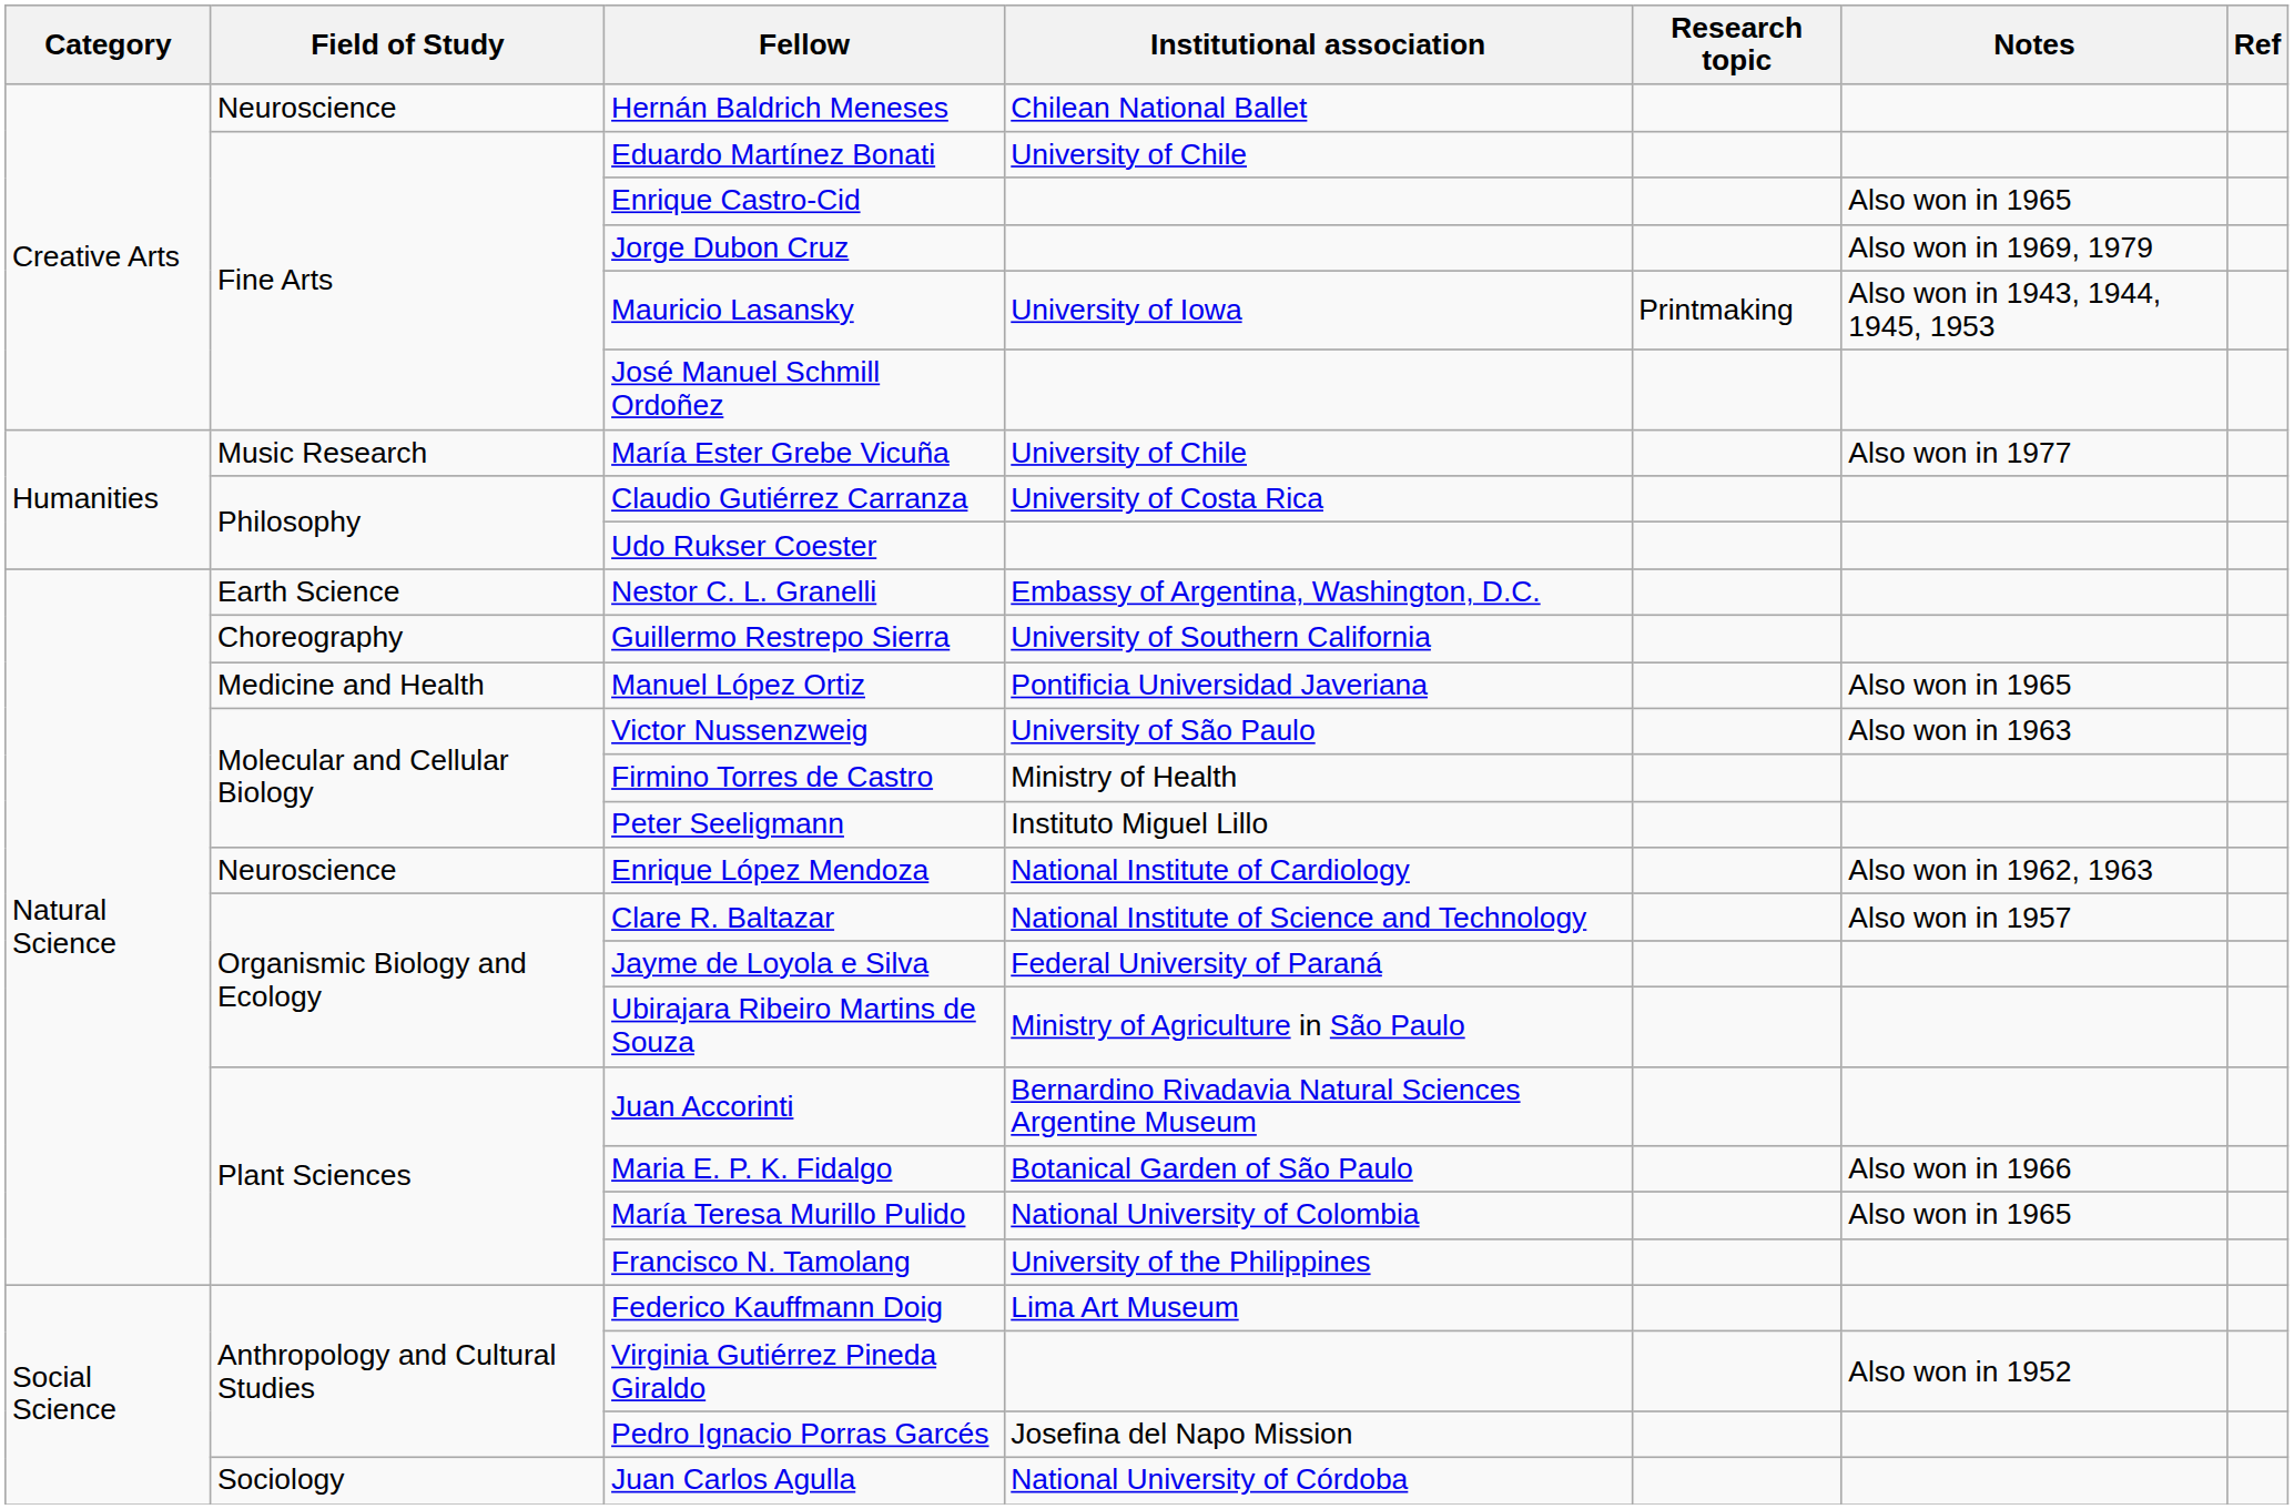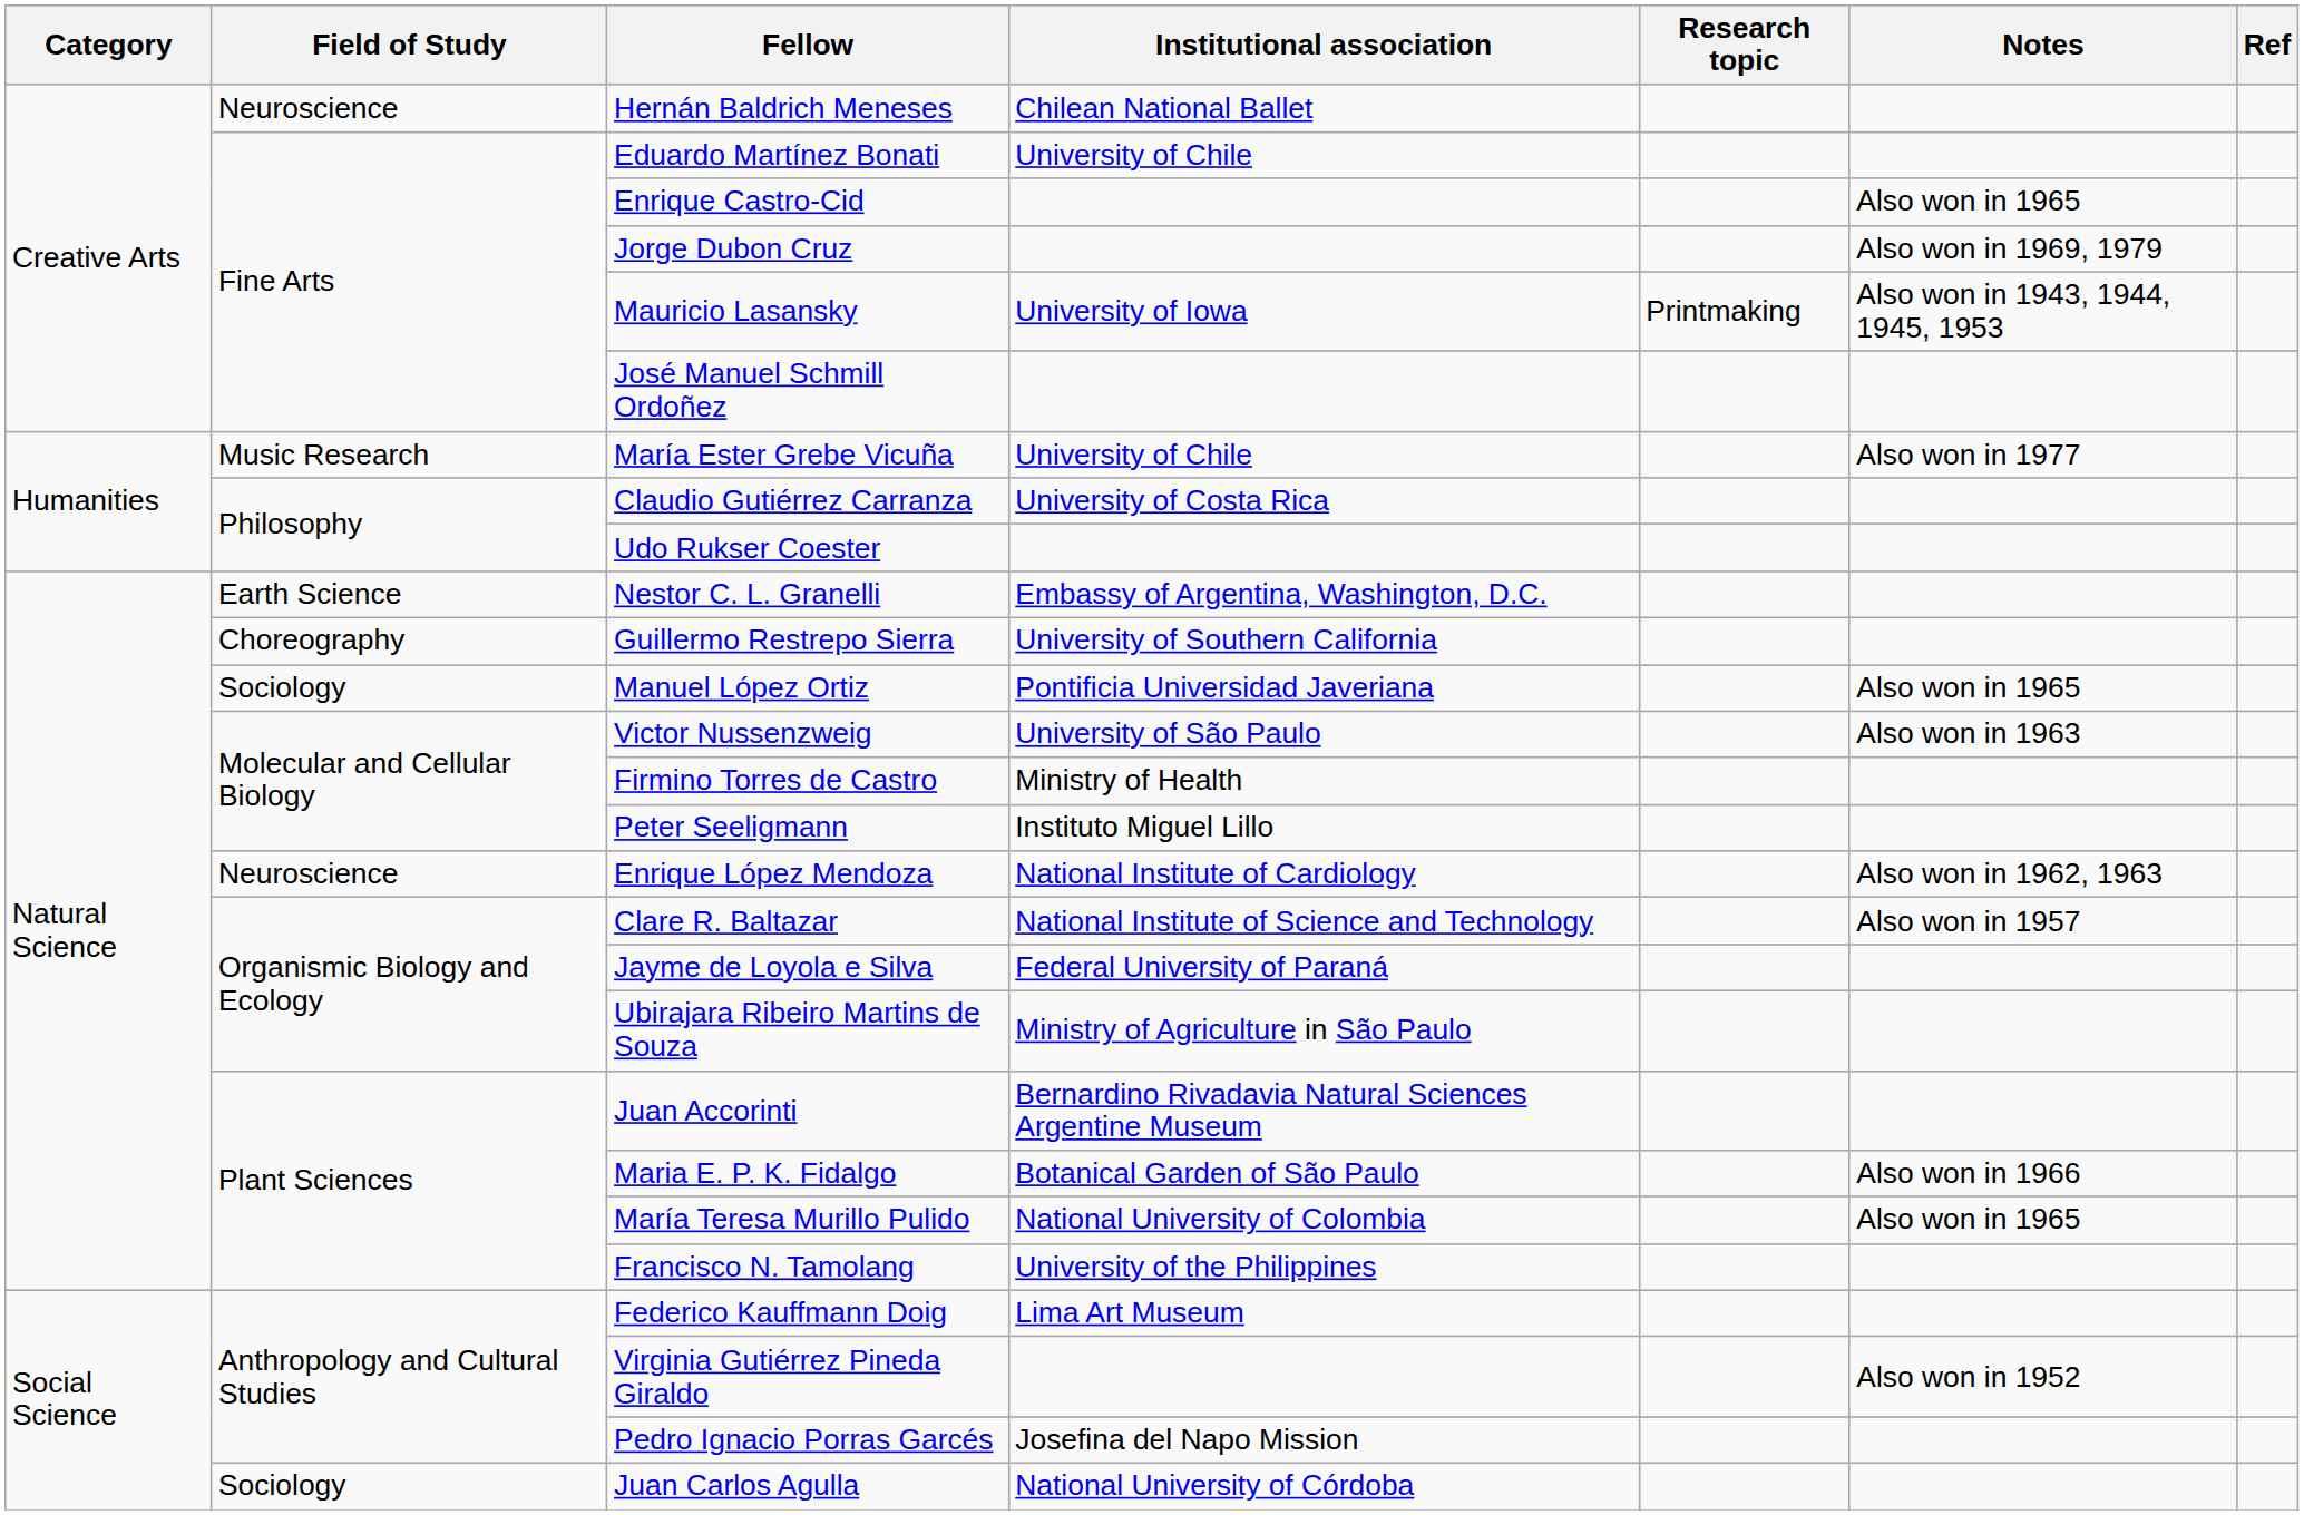 <table class="wikitable sortable">
 <tr>
 <th>Category</th>
 <th>Field of Study</th>
 <th>Fellow</th>
 <th>Institutional association </th>
 <th>Research topic</th>
 <th>Notes</th>
 <th class="unsortable">Ref</th>
 </tr>
 <tr>
 <td rowspan="6">Creative Arts</td>
 <td>Neuroscience</td>
 <td><a href='#'>Hernán Baldrich Meneses</a></td>
 <td><a href='#'>Chilean National Ballet</a></td>
 <td></td>
 <td></td>
 <td></td>
 </tr>
 <tr>
 <td rowspan="5">Fine Arts</td>
 <td><a href='#'>Eduardo Martínez Bonati</a></td>
 <td><a href='#'>University of Chile</a></td>
 <td></td>
 <td></td>
 <td></td>
 </tr>
 <tr>
 <td><a href='#'>Enrique Castro-Cid</a></td>
 <td></td>
 <td></td>
 <td>Also won in 1965</td>
 <td></td>
 </tr>
 <tr>
 <td><a href='#'>Jorge Dubon Cruz</a></td>
 <td></td>
 <td></td>
 <td>Also won in 1969, 1979</td>
 <td></td>
 </tr>
 <tr>
 <td><a href='#'>Mauricio Lasansky</a></td>
 <td><a href='#'>University of Iowa</a></td>
 <td>Printmaking</td>
 <td>Also won in 1943, 1944, 1945, 1953</td>
 <td></td>
 </tr>
 <tr>
 <td><a href='#'>José Manuel Schmill Ordoñez</a></td>
 <td></td>
 <td></td>
 <td></td>
 <td></td>
 </tr>
 <tr>
 <td rowspan="3">Humanities</td>
 <td>Music Research</td>
 <td><a href='#'>María Ester Grebe Vicuña</a></td>
 <td><a href='#'>University of Chile</a></td>
 <td></td>
 <td>Also won in 1977</td>
 <td></td>
 </tr>
 <tr>
 <td rowspan="2">Philosophy</td>
 <td><a href='#'>Claudio Gutiérrez Carranza</a></td>
 <td><a href='#'>University of Costa Rica</a></td>
 <td></td>
 <td></td>
 <td></td>
 </tr>
 <tr>
 <td><a href='#'>Udo Rukser Coester</a></td>
 <td></td>
 <td></td>
 <td></td>
 <td></td>
 </tr>
 <tr>
 <td rowspan="14">Natural Science</td>
 <td>Earth Science</td>
 <td><a href='#'>Nestor C. L. Granelli</a></td>
 <td><a href='#'>Embassy of Argentina, Washington, D.C.</a></td>
 <td></td>
 <td></td>
 <td></td>
 </tr>
 <tr>
 <td>Choreography</td>
 <td><a href='#'>Guillermo Restrepo Sierra</a></td>
 <td><a href='#'>University of Southern California</a></td>
 <td></td>
 <td></td>
 <td></td>
 </tr>
 <tr>
-<td>Medicine and Health</td>
+<td>Sociology</td>
 <td><a href='#'>Manuel López Ortiz</a></td>
 <td><a href='#'>Pontificia Universidad Javeriana</a></td>
 <td></td>
 <td>Also won in 1965</td>
 <td></td>
 </tr>
 <tr>
 <td rowspan="3">Molecular and Cellular Biology</td>
 <td><a href='#'>Victor Nussenzweig</a> </td>
 <td><a href='#'>University of São Paulo</a></td>
 <td></td>
 <td>Also won in 1963</td>
 <td></td>
 </tr>
 <tr>
 <td><a href='#'>Firmino Torres de Castro</a></td>
 <td>Ministry of Health</td>
 <td></td>
 <td></td>
 <td></td>
 </tr>
 <tr>
 <td><a href='#'>Peter Seeligmann</a></td>
 <td>Instituto Miguel Lillo</td>
 <td></td>
 <td></td>
 <td></td>
 </tr>
 <tr>
 <td>Neuroscience</td>
 <td><a href='#'>Enrique López Mendoza</a></td>
 <td><a href='#'>National Institute of Cardiology</a></td>
 <td></td>
 <td>Also won in 1962, 1963</td>
 <td></td>
 </tr>
 <tr>
 <td rowspan="3">Organismic Biology and Ecology</td>
 <td><a href='#'>Clare R. Baltazar</a></td>
 <td><a href='#'>National Institute of Science and Technology</a></td>
 <td></td>
 <td>Also won in 1957</td>
 <td></td>
 </tr>
 <tr>
 <td><a href='#'>Jayme de Loyola e Silva</a></td>
 <td><a href='#'>Federal University of Paraná</a></td>
 <td></td>
 <td></td>
 <td></td>
 </tr>
 <tr>
 <td><a href='#'>Ubirajara Ribeiro Martins de Souza</a></td>
 <td><a href='#'>Ministry of Agriculture</a> in <a href='#'>São Paulo</a></td>
 <td></td>
 <td></td>
 <td></td>
 </tr>
 <tr>
 <td rowspan="4">Plant Sciences</td>
 <td><a href='#'>Juan Accorinti</a></td>
 <td><a href='#'>Bernardino Rivadavia Natural Sciences Argentine Museum</a></td>
 <td></td>
 <td></td>
 <td></td>
 </tr>
 <tr>
 <td><a href='#'>Maria E. P. K. Fidalgo</a>  </td>
 <td><a href='#'>Botanical Garden of São Paulo</a></td>
 <td></td>
 <td>Also won in 1966</td>
 <td></td>
 </tr>
 <tr>
 <td><a href='#'>María Teresa Murillo Pulido</a></td>
 <td><a href='#'>National University of Colombia</a></td>
 <td></td>
 <td>Also won in 1965</td>
 <td></td>
 </tr>
 <tr>
 <td><a href='#'>Francisco N. Tamolang</a></td>
 <td><a href='#'>University of the Philippines</a></td>
 <td></td>
 <td></td>
 <td></td>
 </tr>
 <tr>
 <td rowspan="4">Social Science</td>
 <td rowspan="3">Anthropology and Cultural Studies</td>
 <td><a href='#'>Federico Kauffmann Doig</a></td>
 <td><a href='#'>Lima Art Museum</a></td>
 <td></td>
 <td></td>
 <td></td>
 </tr>
 <tr>
 <td><a href='#'>Virginia Gutiérrez Pineda Giraldo</a> </td>
 <td></td>
 <td></td>
 <td>Also won in 1952</td>
 <td></td>
 </tr>
 <tr>
 <td><a href='#'>Pedro Ignacio Porras Garcés</a></td>
 <td>Josefina del Napo Mission</td>
 <td></td>
 <td></td>
 <td></td>
 </tr>
 <tr>
 <td>Sociology</td>
 <td><a href='#'>Juan Carlos Agulla</a> </td>
 <td><a href='#'>National University of Córdoba</a></td>
 <td></td>
 <td></td>
 <td></td>
 </tr>
 </table>
